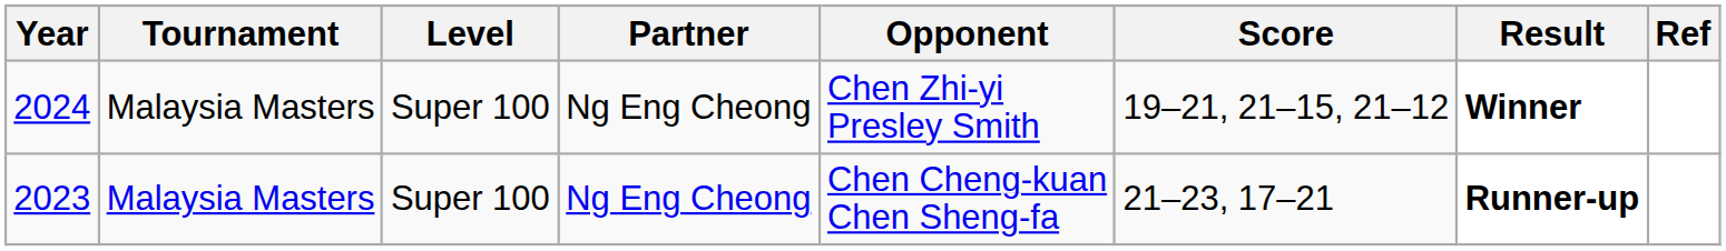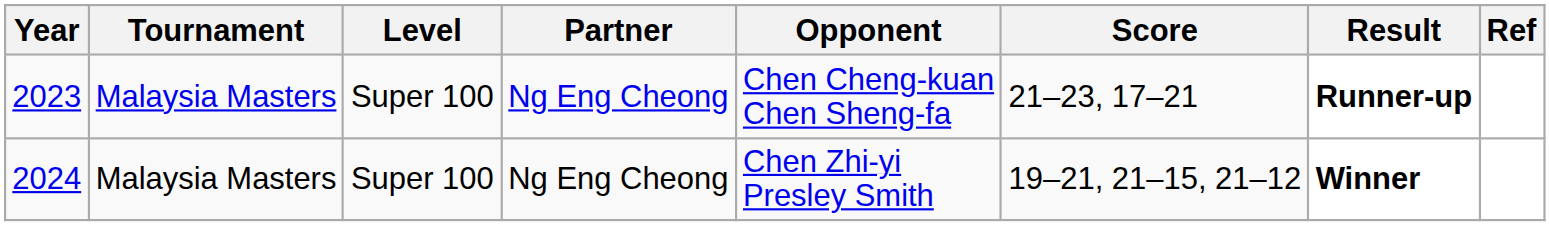 <table class="sortable wikitable" style="font-size: 90%;">
 <tr>
 <th>Year</th>
 <th>Tournament</th>
 <th>Level</th>
 <th>Partner</th>
 <th>Opponent</th>
 <th>Score</th>
 <th>Result</th>
 <th>Ref</th>
 </tr>
 <tr>
+<td align="center"><a href='#'>2023</a></td>
+<td align="left"><a href='#'>Malaysia Masters</a></td>
+<td align="left">Super 100</td>
+<td align="left"> <a href='#'>Ng Eng Cheong</a></td>
+<td align="left"> <a href='#'>Chen Cheng-kuan</a><br> <a href='#'>Chen Sheng-fa</a></td>
+<td align="left">21–23, 17–21</td>
+<td style="text-align:left; background:white"> <strong>Runner-up</strong></td>
+<td style="text-align:center; background:white"></td>
+</tr>
+<tr>
 <td align="center"><a href='#'>2024</a></td>
 <td align="left">Malaysia Masters</td>
 <td align="left">Super 100</td>
 <td align="left"> Ng Eng Cheong</td>
 <td align="left"> <a href='#'>Chen Zhi-yi</a><br> <a href='#'>Presley Smith</a></td>
 <td align="left">19–21, 21–15, 21–12</td>
 <td style="text-align:left; background:white"> <strong>Winner</strong></td>
 <td style="text-align:center; background:white"></td>
 </tr>
-<tr>
-<td align="center"><a href='#'>2023</a></td>
-<td align="left"><a href='#'>Malaysia Masters</a></td>
-<td align="left">Super 100</td>
-<td align="left"> <a href='#'>Ng Eng Cheong</a></td>
-<td align="left"> <a href='#'>Chen Cheng-kuan</a><br> <a href='#'>Chen Sheng-fa</a></td>
-<td align="left">21–23, 17–21</td>
-<td style="text-align:left; background:white"> <strong>Runner-up</strong></td>
-<td style="text-align:center; background:white"></td>
-</tr>
 </table>
